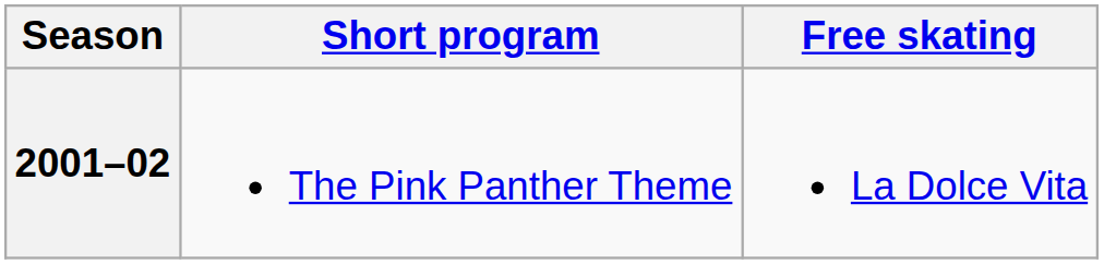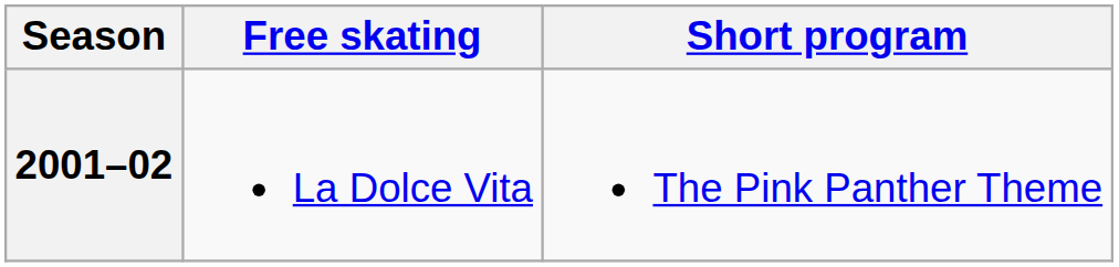 <table class=wikitable style=text-align:center>
 <tr>
 <th>Season</th>
+<th><a href='#'>Free skating</a></th>
 <th><a href='#'>Short program</a></th>
-<th><a href='#'>Free skating</a></th>
 </tr>
 <tr>
 <th>2001–02 <br> </th>
+<td><br><ul><li><a href='#'>La Dolce Vita</a> <br></li></ul></td>
 <td><br><ul><li><a href='#'>The Pink Panther Theme</a> <br></li></ul></td>
-<td><br><ul><li><a href='#'>La Dolce Vita</a> <br></li></ul></td>
 </tr>
 </table>
